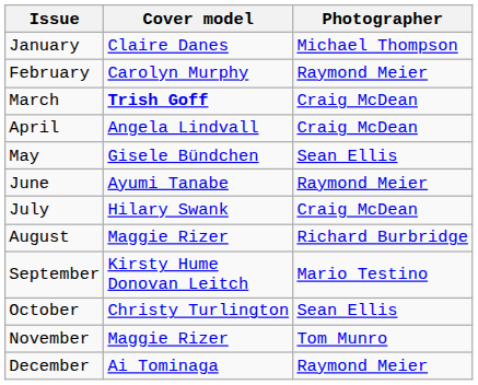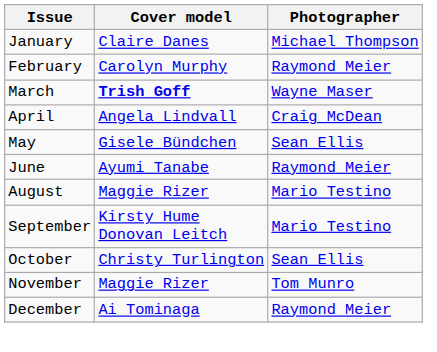 <table class="sortable wikitable">
 <tr>
 <th>Issue</th>
 <th>Cover model</th>
 <th>Photographer</th>
 </tr>
 <tr>
 <td>January</td>
 <td><a href='#'>Claire Danes</a></td>
 <td><a href='#'>Michael Thompson</a></td>
 </tr>
 <tr>
 <td>February</td>
 <td><a href='#'>Carolyn Murphy</a></td>
 <td><a href='#'>Raymond Meier</a></td>
 </tr>
 <tr>
 <td>March</td>
 <td><strong><a href='#'>Trish Goff</a></strong></td>
-<td><a href='#'>Craig McDean</a></td>
+<td><a href='#'>Wayne Maser</a></td>
 </tr>
 <tr>
 <td>April</td>
 <td><a href='#'>Angela Lindvall</a></td>
 <td><a href='#'>Craig McDean</a></td>
 </tr>
 <tr>
 <td>May</td>
 <td><a href='#'>Gisele Bündchen</a></td>
 <td><a href='#'>Sean Ellis</a></td>
 </tr>
 <tr>
 <td>June</td>
 <td><a href='#'>Ayumi Tanabe</a></td>
 <td><a href='#'>Raymond Meier</a></td>
 </tr>
 <tr>
-<td>July</td>
-<td><a href='#'>Hilary Swank</a></td>
-<td><a href='#'>Craig McDean</a></td>
-</tr>
-<tr>
 <td>August</td>
 <td><a href='#'>Maggie Rizer</a></td>
-<td><a href='#'>Richard Burbridge</a></td>
+<td><a href='#'>Mario Testino</a></td>
 </tr>
 <tr>
 <td>September</td>
 <td><a href='#'>Kirsty Hume</a><br><a href='#'>Donovan Leitch</a></td>
 <td><a href='#'>Mario Testino</a></td>
 </tr>
 <tr>
 <td>October</td>
 <td><a href='#'>Christy Turlington</a></td>
 <td><a href='#'>Sean Ellis</a></td>
 </tr>
 <tr>
 <td>November</td>
 <td><a href='#'>Maggie Rizer</a></td>
 <td><a href='#'>Tom Munro</a></td>
 </tr>
 <tr>
 <td>December</td>
 <td><a href='#'>Ai Tominaga</a></td>
 <td><a href='#'>Raymond Meier</a></td>
 </tr>
 </table>
